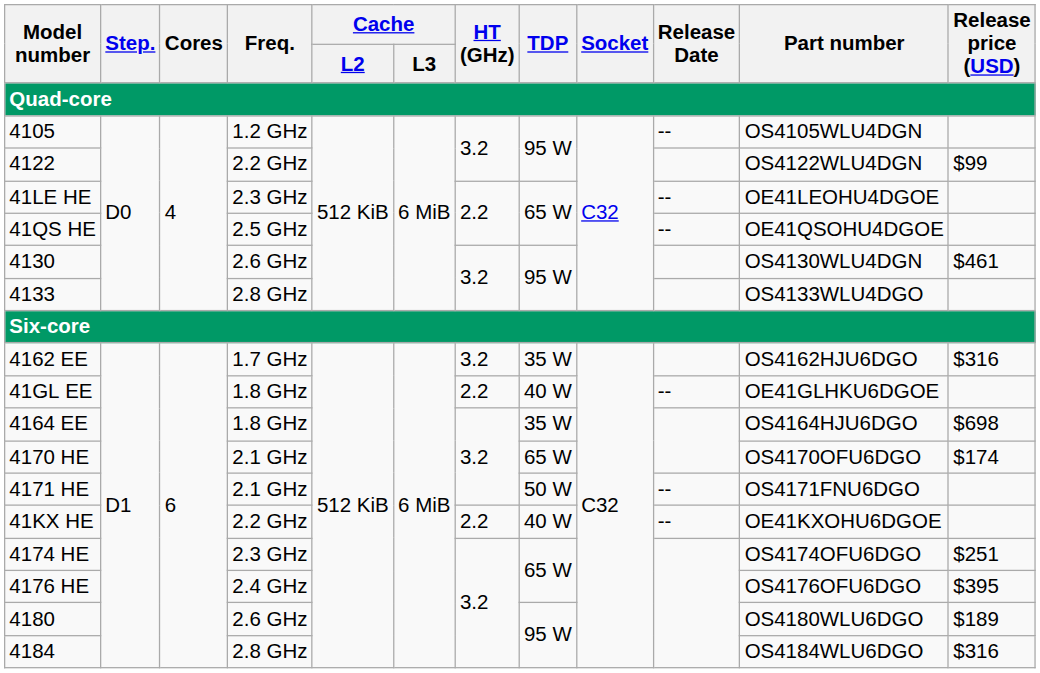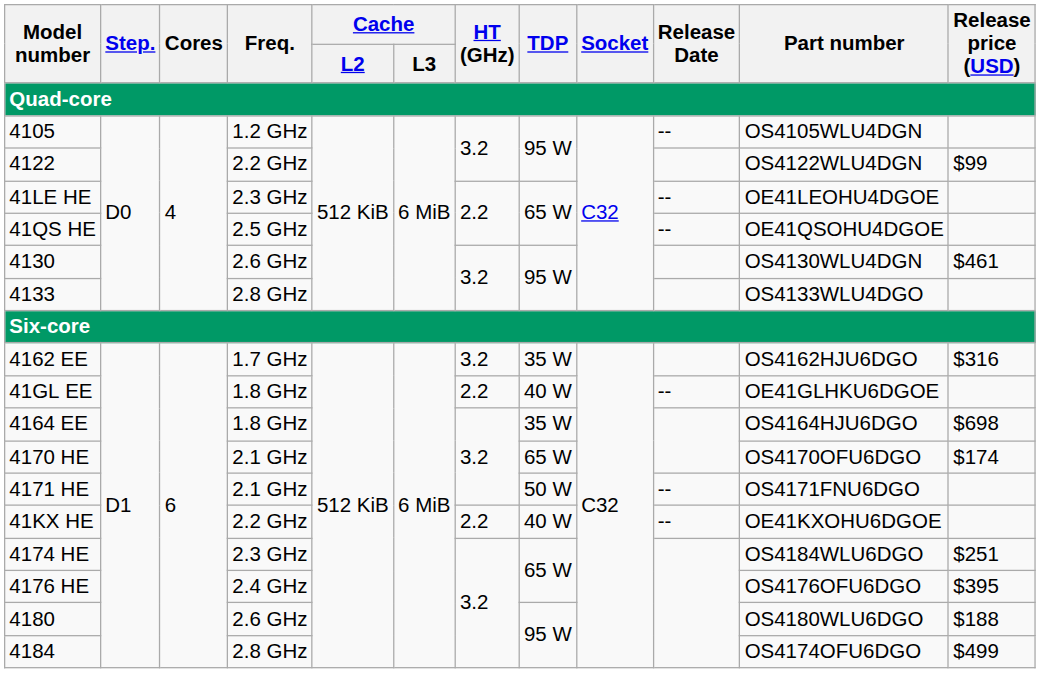 <table class="wikitable">
 <tr>
 <th rowspan="2">Model<br>number</th>
 <th rowspan="2"><a href='#'>Step.</a></th>
 <th rowspan="2">Cores</th>
 <th rowspan="2">Freq.</th>
 <th colspan="2"><a href='#'>Cache</a></th>
 <th rowspan="2"><a href='#'>HT</a><br>(GHz)</th>
 <th rowspan="2"><a href='#'>TDP</a></th>
 <th rowspan="2"><a href='#'>Socket</a></th>
 <th rowspan="2">Release<br>Date</th>
 <th rowspan="2">Part number</th>
 <th rowspan="2">Release<br>price<br>(<a href='#'>USD</a>)</th>
 </tr>
 <tr>
 <th><a href='#'>L2</a></th>
 <th>L3</th>
 </tr>
 <tr>
 <td colspan="12" style="text-align:left; background:#096; color:white;"><strong>Quad-core</strong></td>
 </tr>
 <tr>
 <td>4105</td>
 <td rowspan="6">D0</td>
 <td rowspan="6">4</td>
 <td>1.2 GHz</td>
 <td rowspan="6">512 KiB<br></td>
 <td rowspan="6">6 MiB</td>
 <td rowspan="2">3.2</td>
 <td rowspan="2">95 W</td>
 <td rowspan="6"><a href='#'>C32</a></td>
 <td>--</td>
 <td>OS4105WLU4DGN</td>
 <td></td>
 </tr>
 <tr>
 <td>4122</td>
 <td>2.2 GHz</td>
 <td></td>
 <td>OS4122WLU4DGN</td>
 <td>$99</td>
 </tr>
 <tr>
 <td>41LE HE</td>
 <td>2.3 GHz</td>
 <td rowspan="2">2.2</td>
 <td rowspan="2">65 W</td>
 <td>--</td>
 <td>OE41LEOHU4DGOE</td>
 <td></td>
 </tr>
 <tr>
 <td>41QS HE</td>
 <td>2.5 GHz</td>
 <td>--</td>
 <td>OE41QSOHU4DGOE</td>
 <td></td>
 </tr>
 <tr>
 <td>4130</td>
 <td>2.6 GHz</td>
 <td rowspan="2">3.2</td>
 <td rowspan="2">95 W</td>
 <td></td>
 <td>OS4130WLU4DGN</td>
 <td>$461</td>
 </tr>
 <tr>
 <td>4133</td>
 <td>2.8 GHz</td>
 <td></td>
 <td>OS4133WLU4DGO</td>
 <td></td>
 </tr>
 <tr>
 <td colspan="12" style="text-align:left; background:#096; color:white;"><strong>Six-core</strong></td>
 </tr>
 <tr>
 <td>4162 EE</td>
 <td rowspan="10">D1</td>
 <td rowspan="10">6</td>
 <td>1.7 GHz</td>
 <td rowspan="10">512 KiB<br></td>
 <td rowspan="10">6 MiB</td>
 <td>3.2</td>
 <td>35 W</td>
 <td rowspan="10">C32</td>
 <td></td>
 <td>OS4162HJU6DGO</td>
 <td>$316</td>
 </tr>
 <tr>
 <td>41GL EE</td>
 <td>1.8 GHz</td>
 <td>2.2</td>
 <td>40 W</td>
 <td>--</td>
 <td>OE41GLHKU6DGOE</td>
 <td></td>
 </tr>
 <tr>
 <td>4164 EE</td>
 <td>1.8 GHz</td>
 <td rowspan="3">3.2</td>
 <td>35 W</td>
 <td rowspan="2"></td>
 <td>OS4164HJU6DGO</td>
 <td>$698</td>
 </tr>
 <tr>
 <td>4170 HE</td>
 <td>2.1 GHz</td>
 <td>65 W</td>
 <td>OS4170OFU6DGO</td>
 <td>$174</td>
 </tr>
 <tr>
 <td>4171 HE</td>
 <td>2.1 GHz</td>
 <td>50 W</td>
 <td>--</td>
 <td>OS4171FNU6DGO</td>
 <td></td>
 </tr>
 <tr>
 <td>41KX HE</td>
 <td>2.2 GHz</td>
 <td>2.2</td>
 <td>40 W</td>
 <td>--</td>
 <td>OE41KXOHU6DGOE</td>
 <td></td>
 </tr>
 <tr>
 <td>4174 HE</td>
 <td>2.3 GHz</td>
 <td rowspan="4">3.2</td>
 <td rowspan="2">65 W</td>
 <td rowspan="4"></td>
-<td>OS4174OFU6DGO</td>
+<td>OS4184WLU6DGO</td>
 <td>$251</td>
 </tr>
 <tr>
 <td>4176 HE</td>
 <td>2.4 GHz</td>
 <td>OS4176OFU6DGO</td>
 <td>$395</td>
 </tr>
 <tr>
 <td>4180</td>
 <td>2.6 GHz</td>
 <td rowspan="2">95 W</td>
 <td>OS4180WLU6DGO</td>
-<td>$189</td>
+<td>$188</td>
 </tr>
 <tr>
 <td>4184</td>
 <td>2.8 GHz</td>
-<td>OS4184WLU6DGO</td>
-<td>$316</td>
+<td>OS4174OFU6DGO</td>
+<td>$499</td>
 </tr>
 </table>
